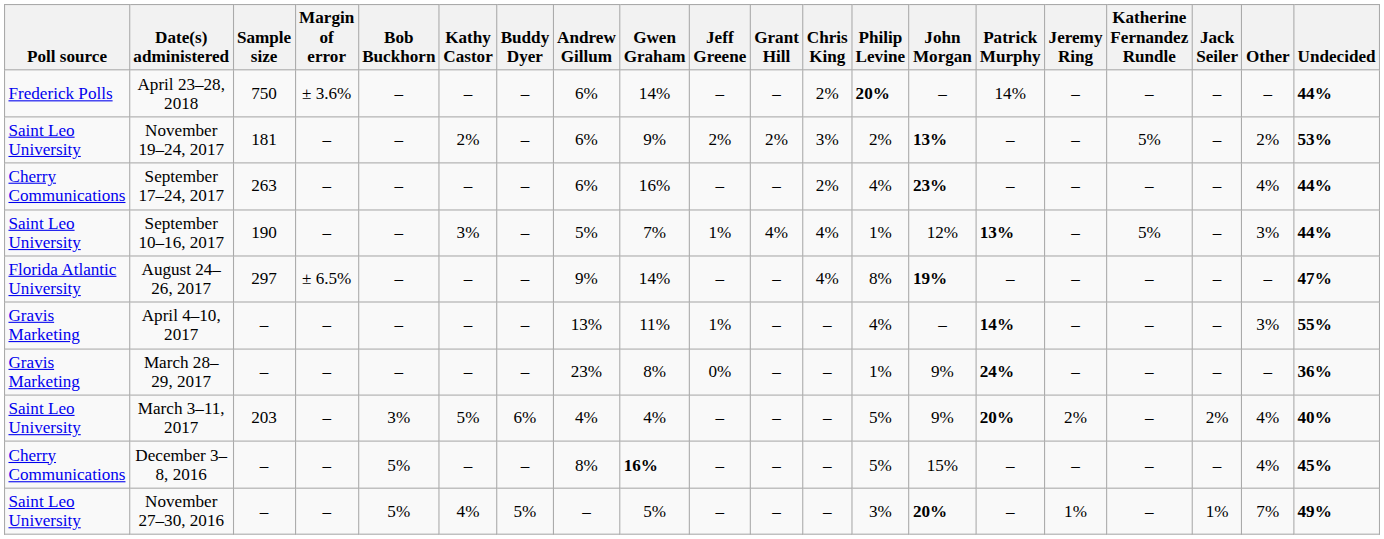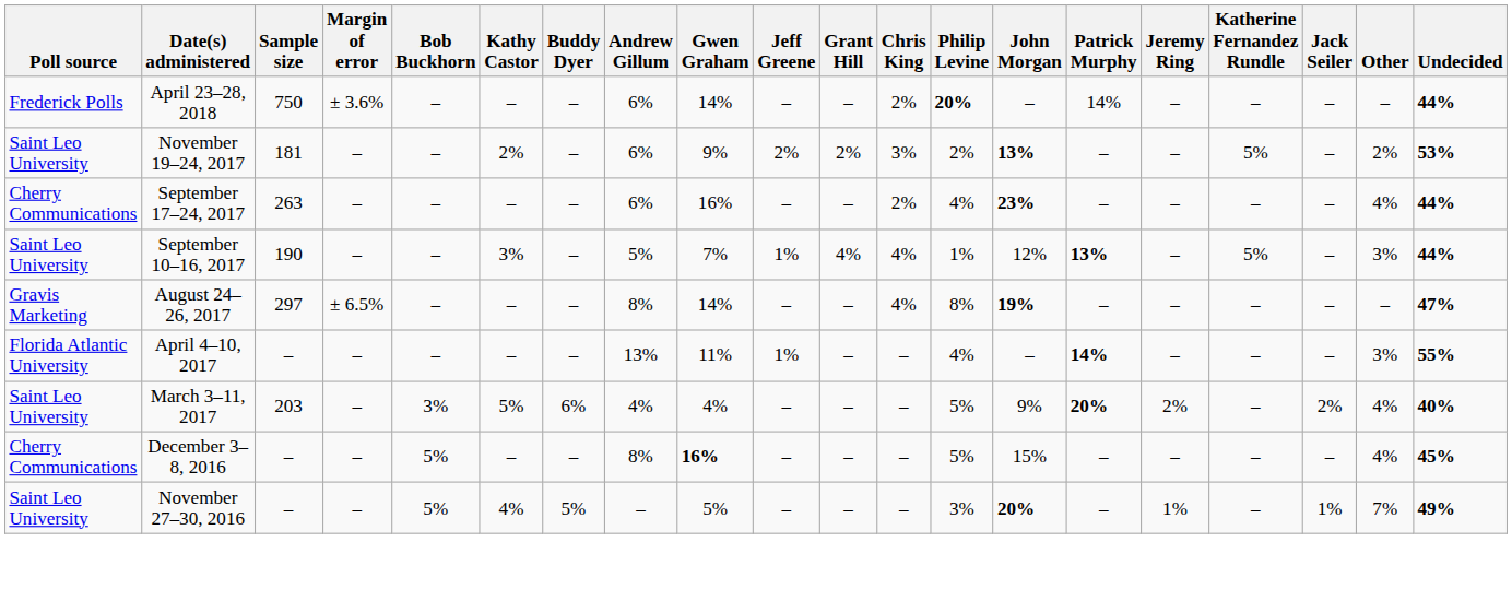 <table class="wikitable">
 <tr valign=bottom>
 <th>Poll source</th>
 <th>Date(s)<br>administered</th>
 <th>Sample<br>size</th>
 <th>Margin<br>of error</th>
 <th style="width:75px;">Bob<br>Buckhorn</th>
 <th style="width:75px;">Kathy<br>Castor</th>
 <th style="width:75px;">Buddy<br>Dyer</th>
 <th style="width:75px;">Andrew<br>Gillum</th>
 <th style="width:75px;">Gwen<br>Graham</th>
 <th style="width:75px;">Jeff<br>Greene</th>
 <th style="width:75px;">Grant<br>Hill</th>
 <th style="width:75px;">Chris<br>King</th>
 <th style="width:75px;">Philip<br>Levine</th>
 <th style="width:75px;">John<br>Morgan</th>
 <th style="width:75px;">Patrick<br>Murphy</th>
 <th style="width:75px;">Jeremy<br>Ring</th>
 <th style="width:75px;">Katherine<br>Fernandez<br>Rundle</th>
 <th style="width:75px;">Jack<br>Seiler</th>
 <th>Other</th>
 <th>Undecided</th>
 </tr>
 <tr>
 <td><a href='#'>Frederick Polls</a></td>
 <td align=center>April 23–28, 2018</td>
 <td align=center>750</td>
 <td align=center>± 3.6%</td>
 <td align=center>–</td>
 <td align=center>–</td>
 <td align=center>–</td>
 <td align=center>6%</td>
 <td align=center>14%</td>
 <td align=center>–</td>
 <td align=center>–</td>
 <td align=center>2%</td>
 <td><strong>20%</strong></td>
 <td align=center>–</td>
 <td align=center>14%</td>
 <td align=center>–</td>
 <td align=center>–</td>
 <td align=center>–</td>
 <td align=center>–</td>
 <td><strong>44%</strong></td>
 </tr>
 <tr>
 <td><a href='#'>Saint Leo University</a></td>
 <td align=center>November 19–24, 2017</td>
 <td align=center>181</td>
 <td align=center>–</td>
 <td align=center>–</td>
 <td align=center>2%</td>
 <td align=center>–</td>
 <td align=center>6%</td>
 <td align=center>9%</td>
 <td align=center>2%</td>
 <td align=center>2%</td>
 <td align=center>3%</td>
 <td align=center>2%</td>
 <td><strong>13%</strong></td>
 <td align=center>–</td>
 <td align=center>–</td>
 <td align=center>5%</td>
 <td align=center>–</td>
 <td align=center>2%</td>
 <td><strong>53%</strong></td>
 </tr>
 <tr>
 <td><a href='#'>Cherry Communications</a></td>
 <td align=center>September 17–24, 2017</td>
 <td align=center>263</td>
 <td align=center>–</td>
 <td align=center>–</td>
 <td align=center>–</td>
 <td align=center>–</td>
 <td align=center>6%</td>
 <td align=center>16%</td>
 <td align=center>–</td>
 <td align=center>–</td>
 <td align=center>2%</td>
 <td align=center>4%</td>
 <td><strong>23%</strong></td>
 <td align=center>–</td>
 <td align=center>–</td>
 <td align=center>–</td>
 <td align=center>–</td>
 <td align=center>4%</td>
 <td><strong>44%</strong></td>
 </tr>
 <tr>
 <td><a href='#'>Saint Leo University</a></td>
 <td align=center>September 10–16, 2017</td>
 <td align=center>190</td>
 <td align=center>–</td>
 <td align=center>–</td>
 <td align=center>3%</td>
 <td align=center>–</td>
 <td align=center>5%</td>
 <td align=center>7%</td>
 <td align=center>1%</td>
 <td align=center>4%</td>
 <td align=center>4%</td>
 <td align=center>1%</td>
 <td align=center>12%</td>
 <td><strong>13%</strong></td>
 <td align=center>–</td>
 <td align=center>5%</td>
 <td align=center>–</td>
 <td align=center>3%</td>
 <td><strong>44%</strong></td>
 </tr>
 <tr>
-<td><a href='#'>Florida Atlantic University</a></td>
+<td><a href='#'>Gravis Marketing</a></td>
 <td align=center>August 24–26, 2017</td>
 <td align=center>297</td>
 <td align=center>± 6.5%</td>
 <td align=center>–</td>
 <td align=center>–</td>
 <td align=center>–</td>
-<td align=center>9%</td>
+<td align=center>8%</td>
 <td align=center>14%</td>
 <td align=center>–</td>
 <td align=center>–</td>
 <td align=center>4%</td>
 <td align=center>8%</td>
 <td><strong>19%</strong></td>
 <td align=center>–</td>
 <td align=center>–</td>
 <td align=center>–</td>
 <td align=center>–</td>
 <td align=center>–</td>
 <td><strong>47%</strong></td>
 </tr>
 <tr>
-<td><a href='#'>Gravis Marketing</a></td>
+<td><a href='#'>Florida Atlantic University</a></td>
 <td align=center>April 4–10, 2017</td>
 <td align=center>–</td>
 <td align=center>–</td>
 <td align=center>–</td>
 <td align=center>–</td>
 <td align=center>–</td>
 <td align=center>13%</td>
 <td align=center>11%</td>
 <td align=center>1%</td>
 <td align=center>–</td>
 <td align=center>–</td>
 <td align=center>4%</td>
 <td align=center>–</td>
 <td><strong>14%</strong></td>
 <td align=center>–</td>
 <td align=center>–</td>
 <td align=center>–</td>
 <td align=center>3%</td>
 <td><strong>55%</strong></td>
-</tr>
-<tr>
-<td><a href='#'>Gravis Marketing</a></td>
-<td align=center>March 28–29, 2017</td>
-<td align=center>–</td>
-<td align=center>–</td>
-<td align=center>–</td>
-<td align=center>–</td>
-<td align=center>–</td>
-<td align=center>23%</td>
-<td align=center>8%</td>
-<td align=center>0%</td>
-<td align=center>–</td>
-<td align=center>–</td>
-<td align=center>1%</td>
-<td align=center>9%</td>
-<td><strong>24%</strong></td>
-<td align=center>–</td>
-<td align=center>–</td>
-<td align=center>–</td>
-<td align=center>–</td>
-<td><strong>36%</strong></td>
 </tr>
 <tr>
 <td><a href='#'>Saint Leo University</a></td>
 <td align=center>March 3–11, 2017</td>
 <td align=center>203</td>
 <td align=center>–</td>
 <td align=center>3%</td>
 <td align=center>5%</td>
 <td align=center>6%</td>
 <td align=center>4%</td>
 <td align=center>4%</td>
 <td align=center>–</td>
 <td align=center>–</td>
 <td align=center>–</td>
 <td align=center>5%</td>
 <td align=center>9%</td>
 <td><strong>20%</strong></td>
 <td align=center>2%</td>
 <td align=center>–</td>
 <td align=center>2%</td>
 <td align=center>4%</td>
 <td><strong>40%</strong></td>
 </tr>
 <tr>
 <td><a href='#'>Cherry Communications</a></td>
 <td align=center>December 3–8, 2016</td>
 <td align=center>–</td>
 <td align=center>–</td>
 <td align=center>5%</td>
 <td align=center>–</td>
 <td align=center>–</td>
 <td align=center>8%</td>
 <td><strong>16%</strong></td>
 <td align=center>–</td>
 <td align=center>–</td>
 <td align=center>–</td>
 <td align=center>5%</td>
 <td align=center>15%</td>
 <td align=center>–</td>
 <td align=center>–</td>
 <td align=center>–</td>
 <td align=center>–</td>
 <td align=center>4%</td>
 <td><strong>45%</strong></td>
 </tr>
 <tr>
 <td><a href='#'>Saint Leo University</a></td>
 <td align=center>November 27–30, 2016</td>
 <td align=center>–</td>
 <td align=center>–</td>
 <td align=center>5%</td>
 <td align=center>4%</td>
 <td align=center>5%</td>
 <td align=center>–</td>
 <td align=center>5%</td>
 <td align=center>–</td>
 <td align=center>–</td>
 <td align=center>–</td>
 <td align=center>3%</td>
 <td><strong>20%</strong></td>
 <td align=center>–</td>
 <td align=center>1%</td>
 <td align=center>–</td>
 <td align=center>1%</td>
 <td align=center>7%</td>
 <td><strong>49%</strong></td>
 </tr>
 </table>
